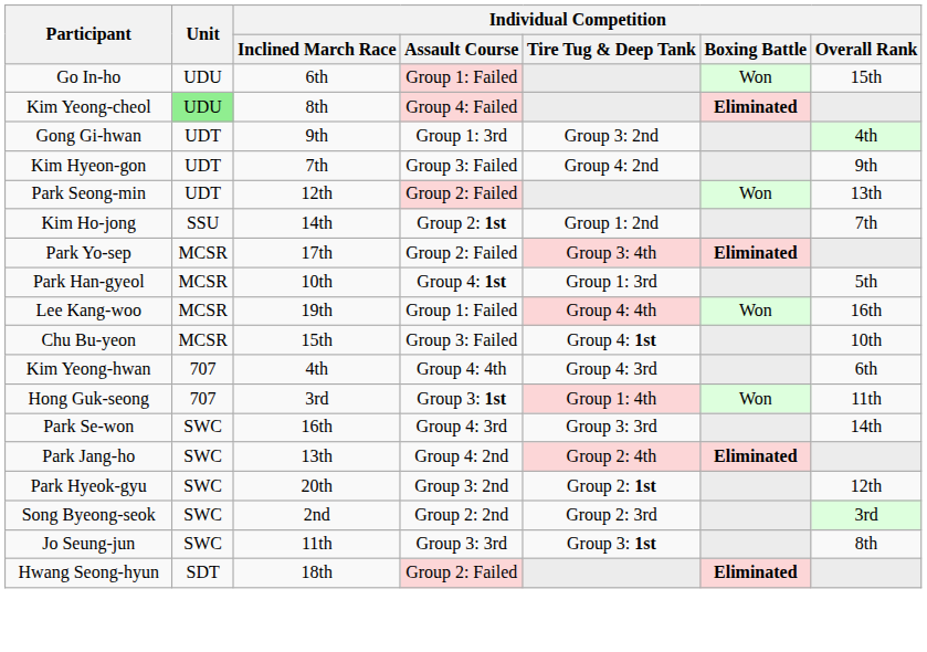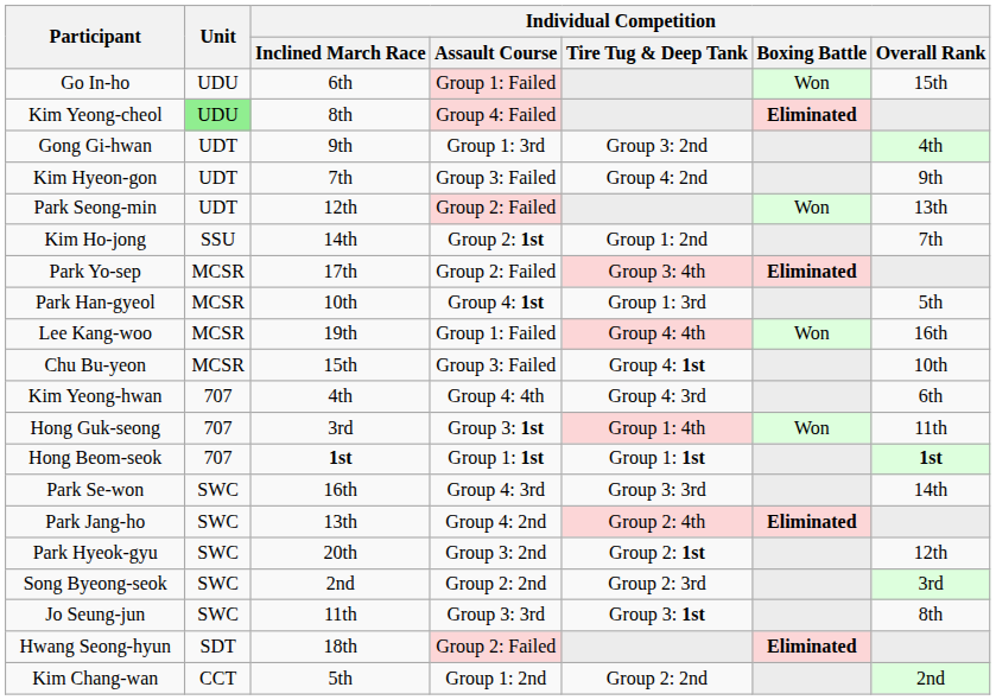 <table class="wikitable sortable mw-collapsible mw-collapsed" style="font-size:90%; text-align:center; max-width:60em;">
 <tr>
 <th rowspan="2" style="width:9em;">Participant</th>
 <th rowspan="2" style="width:3em;">Unit</th>
 <th colspan="5">Individual Competition</th>
 </tr>
 <tr>
 <th>Inclined March Race</th>
 <th>Assault Course</th>
 <th>Tire Tug & Deep Tank</th>
 <th>Boxing Battle</th>
 <th>Overall Rank</th>
 </tr>
 <tr>
 <td>Go In-ho</td>
 <td>UDU</td>
 <td>6th</td>
 <td bgcolor="#FCD6D7">Group 1: Failed</td>
 <td bgcolor="#ECECEC"></td>
 <td bgcolor="#DFD">Won</td>
 <td>15th</td>
 </tr>
 <tr>
 <td>Kim Yeong-cheol</td>
 <td style="background: lightgreen;">UDU</td>
 <td>8th</td>
 <td bgcolor="#FCD6D7">Group 4: Failed</td>
 <td bgcolor="#ECECEC"></td>
 <td bgcolor="#FCD6D7"><strong>Eliminated</strong></td>
 <td bgcolor="#ECECEC"></td>
 </tr>
 <tr>
 <td>Gong Gi-hwan</td>
 <td>UDT</td>
 <td>9th</td>
 <td>Group 1: 3rd</td>
 <td>Group 3: 2nd</td>
 <td bgcolor="#ECECEC"></td>
 <td bgcolor="#DFD">4th</td>
 </tr>
 <tr>
 <td>Kim Hyeon-gon</td>
 <td>UDT</td>
 <td>7th</td>
 <td>Group 3: Failed</td>
 <td>Group 4: 2nd</td>
 <td bgcolor="#ECECEC"></td>
 <td>9th</td>
 </tr>
 <tr>
 <td>Park Seong-min</td>
 <td>UDT</td>
 <td>12th</td>
 <td bgcolor="#FCD6D7">Group 2: Failed</td>
 <td bgcolor="#ECECEC"></td>
 <td bgcolor="#DFD">Won</td>
 <td>13th</td>
 </tr>
 <tr>
 <td>Kim Ho-jong</td>
 <td>SSU</td>
 <td>14th</td>
 <td>Group 2: <strong>1st</strong></td>
 <td>Group 1: 2nd</td>
 <td bgcolor="#ECECEC"></td>
 <td>7th</td>
 </tr>
 <tr>
 <td>Park Yo-sep</td>
 <td>MCSR</td>
 <td>17th</td>
 <td>Group 2: Failed</td>
 <td bgcolor="#FCD6D7">Group 3: 4th</td>
 <td bgcolor="#FCD6D7"><strong>Eliminated</strong></td>
 <td bgcolor="#ECECEC"></td>
 </tr>
 <tr>
 <td>Park Han-gyeol</td>
 <td>MCSR</td>
 <td>10th</td>
 <td>Group 4: <strong>1st</strong></td>
 <td>Group 1: 3rd</td>
 <td bgcolor="#ECECEC"></td>
 <td>5th</td>
 </tr>
 <tr>
 <td>Lee Kang-woo</td>
 <td>MCSR</td>
 <td>19th</td>
 <td>Group 1: Failed</td>
 <td bgcolor="#FCD6D7">Group 4: 4th</td>
 <td bgcolor="#DFD">Won</td>
 <td>16th</td>
 </tr>
 <tr>
 <td>Chu Bu-yeon</td>
 <td>MCSR</td>
 <td>15th</td>
 <td>Group 3: Failed</td>
 <td>Group 4: <strong>1st</strong></td>
 <td bgcolor="#ECECEC"></td>
 <td>10th</td>
 </tr>
 <tr>
 <td>Kim Yeong-hwan</td>
 <td>707</td>
 <td>4th</td>
 <td>Group 4: 4th</td>
 <td>Group 4: 3rd</td>
 <td bgcolor="#ECECEC"></td>
 <td>6th</td>
 </tr>
 <tr>
 <td>Hong Guk-seong</td>
 <td>707</td>
 <td>3rd</td>
 <td>Group 3: <strong>1st</strong></td>
 <td bgcolor="#FCD6D7">Group 1: 4th</td>
 <td bgcolor="#DFD">Won</td>
 <td>11th</td>
 </tr>
 <tr>
+<td>Hong Beom-seok</td>
+<td>707</td>
+<td><strong>1st</strong></td>
+<td>Group 1: <strong>1st</strong></td>
+<td>Group 1: <strong>1st</strong></td>
+<td bgcolor="#ECECEC"></td>
+<td bgcolor="#DFD"><strong>1st</strong></td>
+</tr>
+<tr>
 <td>Park Se-won</td>
 <td>SWC</td>
 <td>16th</td>
 <td>Group 4: 3rd</td>
 <td>Group 3: 3rd</td>
 <td bgcolor="#ECECEC"></td>
 <td>14th</td>
 </tr>
 <tr>
 <td>Park Jang-ho</td>
 <td>SWC</td>
 <td>13th</td>
 <td>Group 4: 2nd</td>
 <td bgcolor="#FCD6D7">Group 2: 4th</td>
 <td bgcolor="#FCD6D7"><strong>Eliminated</strong></td>
 <td bgcolor="#ECECEC"></td>
 </tr>
 <tr>
 <td>Park Hyeok-gyu</td>
 <td>SWC</td>
 <td>20th</td>
 <td>Group 3: 2nd</td>
 <td>Group 2: <strong>1st</strong></td>
 <td bgcolor="#ECECEC"></td>
 <td>12th</td>
 </tr>
 <tr>
 <td>Song Byeong-seok</td>
 <td>SWC</td>
 <td>2nd</td>
 <td>Group 2: 2nd</td>
 <td>Group 2: 3rd</td>
 <td bgcolor="#ECECEC"></td>
 <td bgcolor="#DFD">3rd</td>
 </tr>
 <tr>
 <td>Jo Seung-jun</td>
 <td>SWC</td>
 <td>11th</td>
 <td>Group 3: 3rd</td>
 <td>Group 3: <strong>1st</strong></td>
 <td bgcolor="#ECECEC"></td>
 <td>8th</td>
 </tr>
 <tr>
 <td>Hwang Seong-hyun</td>
 <td>SDT</td>
 <td>18th</td>
 <td bgcolor="#FCD6D7">Group 2: Failed</td>
 <td bgcolor="#ECECEC"></td>
 <td bgcolor="#FCD6D7"><strong>Eliminated</strong></td>
 <td bgcolor="#ECECEC"></td>
 </tr>
+<tr>
+<td>Kim Chang-wan</td>
+<td>CCT</td>
+<td>5th</td>
+<td>Group 1: 2nd</td>
+<td>Group 2: 2nd</td>
+<td bgcolor="#ECECEC"></td>
+<td bgcolor="#DFD">2nd</td>
+</tr>
 </table>
